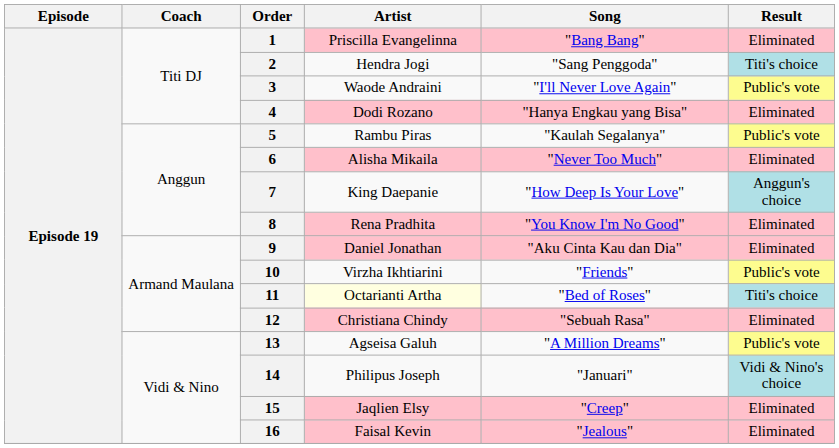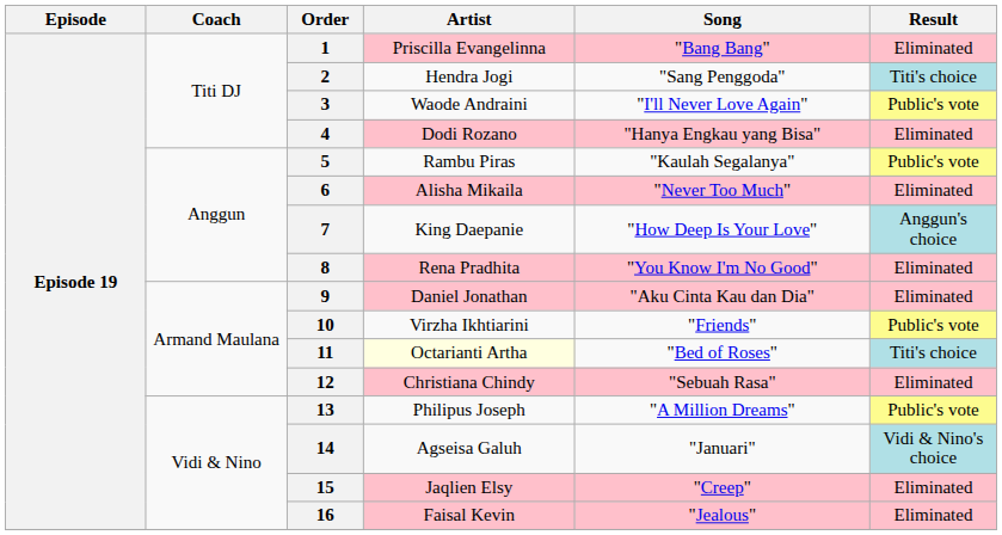 <table class="wikitable" style="text-align:center; width:100%;">
 <tr>
 <th style="width:10%;">Episode</th>
 <th style="width:10%;">Coach</th>
 <th style="width:05%;">Order</th>
 <th style="width:15%;">Artist</th>
 <th style="width:21%;">Song</th>
 <th style="width:9%;">Result</th>
 </tr>
 <tr>
 <th rowspan="16" scope="row">Episode 19<br><small></small></th>
 <td rowspan="4">Titi DJ</td>
 <th>1</th>
 <td style="background:pink;">Priscilla Evangelinna</td>
 <td style="background:pink;">"<a href='#'>Bang Bang</a>"</td>
 <td style="background:pink;">Eliminated</td>
 </tr>
 <tr>
 <th>2</th>
 <td>Hendra Jogi</td>
 <td>"Sang Penggoda"</td>
 <td style="background:#B0E0E6;">Titi's choice</td>
 </tr>
 <tr>
 <th>3</th>
 <td>Waode Andraini</td>
 <td>"<a href='#'>I'll Never Love Again</a>"</td>
 <td style="background:#fdfc8f;">Public's vote</td>
 </tr>
 <tr>
 <th>4</th>
 <td style="background:pink;">Dodi Rozano</td>
 <td style="background:pink;">"Hanya Engkau yang Bisa"</td>
 <td style="background:pink;">Eliminated</td>
 </tr>
 <tr>
 <td rowspan="4">Anggun</td>
 <th>5</th>
 <td>Rambu Piras</td>
 <td>"Kaulah Segalanya"</td>
 <td style="background:#fdfc8f;">Public's vote</td>
 </tr>
 <tr>
 <th>6</th>
 <td style="background:pink;">Alisha Mikaila</td>
 <td style="background:pink;">"<a href='#'>Never Too Much</a>"</td>
 <td style="background:pink;">Eliminated</td>
 </tr>
 <tr>
 <th>7</th>
 <td>King Daepanie</td>
 <td>"<a href='#'>How Deep Is Your Love</a>"</td>
 <td style="background:#B0E0E6;">Anggun's choice</td>
 </tr>
 <tr>
 <th>8</th>
 <td style="background:pink;">Rena Pradhita</td>
 <td style="background:pink;">"<a href='#'>You Know I'm No Good</a>"</td>
 <td style="background:pink;">Eliminated</td>
 </tr>
 <tr>
 <td rowspan="4">Armand Maulana</td>
 <th>9</th>
 <td style="background:pink;">Daniel Jonathan</td>
 <td style="background:pink;">"Aku Cinta Kau dan Dia"</td>
 <td style="background:pink;">Eliminated</td>
 </tr>
 <tr>
 <th>10</th>
 <td>Virzha Ikhtiarini</td>
 <td>"<a href='#'>Friends</a>"</td>
 <td style="background:#fdfc8f;">Public's vote</td>
 </tr>
 <tr>
 <th>11</th>
 <td style="background: lightyellow;">Octarianti Artha</td>
 <td>"<a href='#'>Bed of Roses</a>"</td>
 <td style="background:#B0E0E6;">Titi's choice</td>
 </tr>
 <tr>
 <th>12</th>
 <td style="background:pink;">Christiana Chindy</td>
 <td style="background:pink;">"Sebuah Rasa"</td>
 <td style="background:pink;">Eliminated</td>
 </tr>
 <tr>
 <td rowspan="4">Vidi & Nino</td>
 <th>13</th>
-<td>Agseisa Galuh</td>
+<td>Philipus Joseph</td>
 <td>"<a href='#'>A Million Dreams</a>"</td>
 <td style="background:#fdfc8f;">Public's vote</td>
 </tr>
 <tr>
 <th>14</th>
-<td>Philipus Joseph</td>
+<td>Agseisa Galuh</td>
 <td>"Januari"</td>
 <td style="background:#B0E0E6;">Vidi & Nino's choice</td>
 </tr>
 <tr>
 <th>15</th>
 <td style="background:pink;">Jaqlien Elsy</td>
 <td style="background:pink;">"<a href='#'>Creep</a>"</td>
 <td style="background:pink;">Eliminated</td>
 </tr>
 <tr>
 <th>16</th>
 <td style="background:pink;">Faisal Kevin</td>
 <td style="background:pink;">"<a href='#'>Jealous</a>"</td>
 <td style="background:pink;">Eliminated</td>
 </tr>
 <tr>
 </tr>
 </table>
